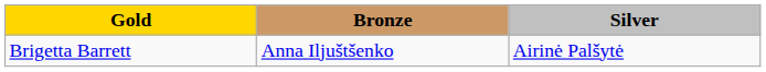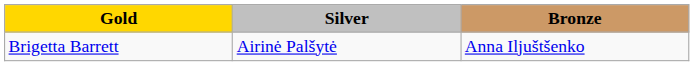 <table class="wikitable" style="text-align:left">
 <tr align="center">
 <td width=200 bgcolor=gold><strong>Gold</strong></td>
+<td width=200 bgcolor=silver><strong>Silver</strong></td>
 <td width=200 bgcolor=CC9966><strong>Bronze</strong></td>
-<td width=200 bgcolor=silver><strong>Silver</strong></td>
 </tr>
 <tr>
 <td><a href='#'>Brigetta Barrett</a><br><em></em></td>
+<td><a href='#'>Airinė Palšytė</a><br><em></em></td>
 <td><a href='#'>Anna Iljuštšenko</a><br><em></em></td>
-<td><a href='#'>Airinė Palšytė</a><br><em></em></td>
 </tr>
 </table>
